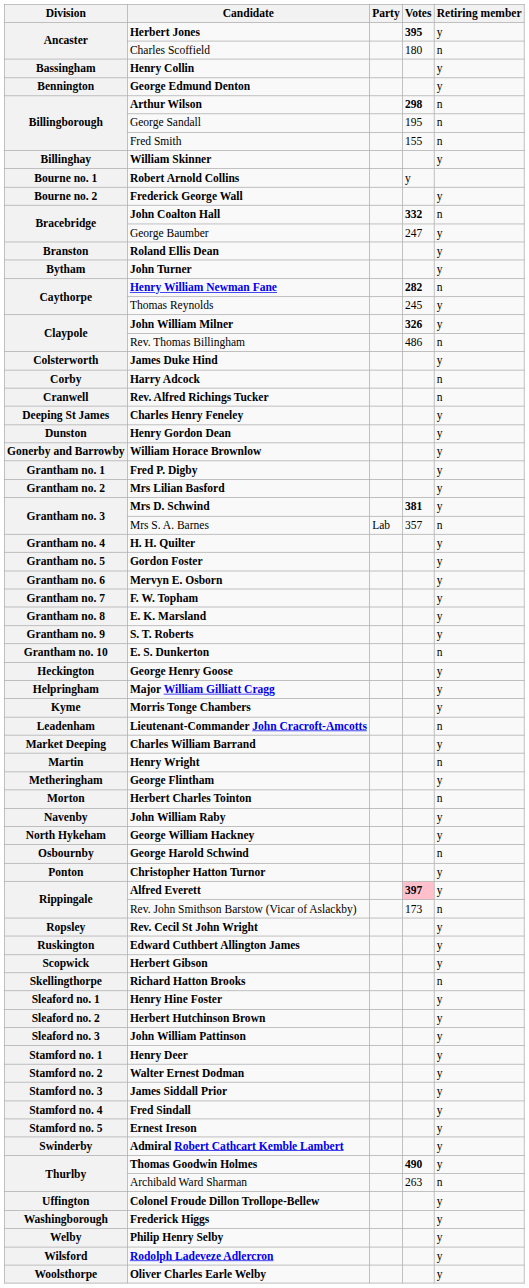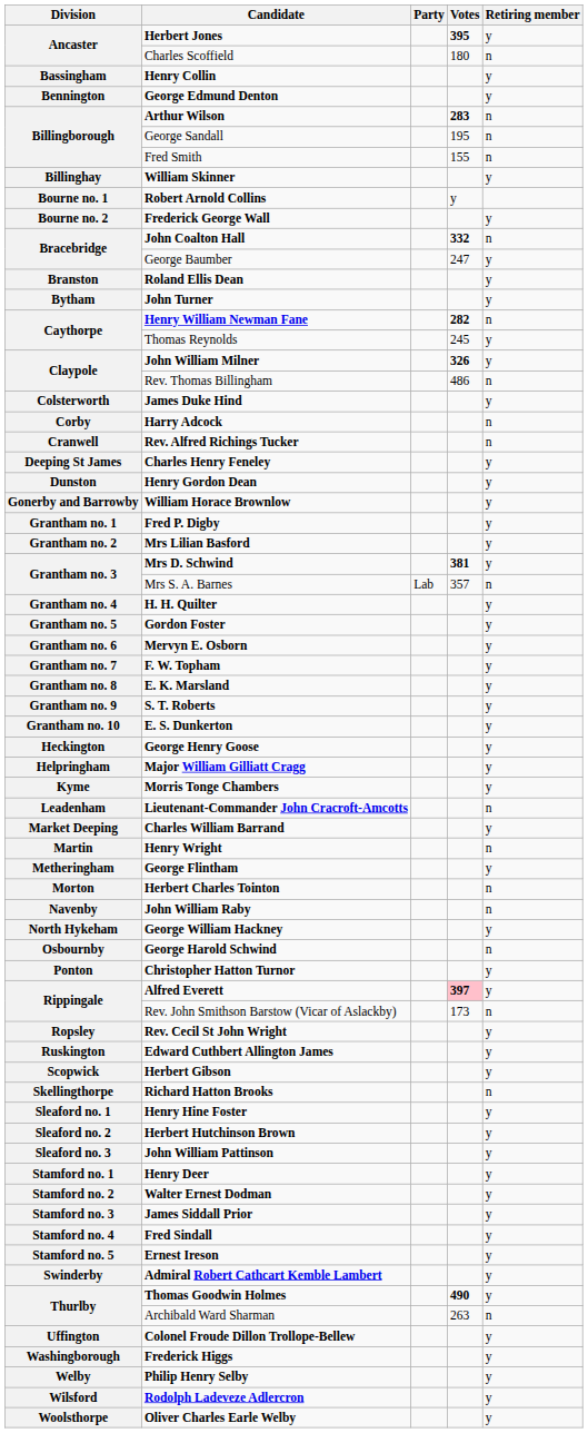 <table class="wikitable">
 <tr>
 <th>Division</th>
 <th>Candidate</th>
 <th>Party</th>
 <th>Votes</th>
 <th>Retiring member</th>
 </tr>
 <tr>
 <th rowspan="2">Ancaster</th>
 <td><strong>Herbert Jones</strong></td>
 <td></td>
 <td><strong>395</strong></td>
 <td>y</td>
 </tr>
 <tr>
 <td>Charles Scoffield</td>
 <td></td>
 <td>180</td>
 <td>n</td>
 </tr>
 <tr>
 <th>Bassingham</th>
 <td><strong>Henry Collin</strong></td>
 <td></td>
 <td></td>
 <td>y</td>
 </tr>
 <tr>
 <th>Bennington</th>
 <td><strong>George Edmund Denton</strong></td>
 <td></td>
 <td></td>
 <td>y</td>
 </tr>
 <tr>
 <th rowspan="3">Billingborough</th>
 <td><strong>Arthur Wilson</strong></td>
 <td></td>
-<td><strong>298</strong></td>
+<td><strong>283</strong></td>
 <td>n</td>
 </tr>
 <tr>
 <td>George Sandall</td>
 <td></td>
 <td>195</td>
 <td>n</td>
 </tr>
 <tr>
 <td>Fred Smith</td>
 <td></td>
 <td>155</td>
 <td>n</td>
 </tr>
 <tr>
 <th>Billinghay</th>
 <td><strong>William Skinner</strong></td>
 <td></td>
 <td></td>
 <td>y</td>
 </tr>
 <tr>
 <th>Bourne no. 1</th>
 <td><strong>Robert Arnold Collins</strong></td>
 <td></td>
 <td>y</td>
 </tr>
 <tr>
 <th>Bourne no. 2</th>
 <td><strong>Frederick George Wall</strong></td>
 <td></td>
 <td></td>
 <td>y</td>
 </tr>
 <tr>
 <th rowspan="2">Bracebridge</th>
 <td><strong>John Coalton Hall</strong></td>
 <td></td>
 <td><strong>332</strong></td>
 <td>n</td>
 </tr>
 <tr>
 <td>George Baumber</td>
 <td></td>
 <td>247</td>
 <td>y</td>
 </tr>
 <tr>
 <th>Branston</th>
 <td><strong>Roland Ellis Dean</strong></td>
 <td></td>
 <td></td>
 <td>y</td>
 </tr>
 <tr>
 <th>Bytham</th>
 <td><strong>John Turner</strong></td>
 <td></td>
 <td></td>
 <td>y</td>
 </tr>
 <tr>
 <th rowspan="2">Caythorpe</th>
 <td><strong><a href='#'>Henry William Newman Fane</a></strong></td>
 <td></td>
 <td><strong>282</strong></td>
 <td>n</td>
 </tr>
 <tr>
 <td>Thomas Reynolds</td>
 <td></td>
 <td>245</td>
 <td>y</td>
 </tr>
 <tr>
 <th rowspan="2">Claypole</th>
 <td><strong>John William Milner</strong></td>
 <td></td>
 <td><strong>326</strong></td>
 <td>y</td>
 </tr>
 <tr>
 <td>Rev. Thomas Billingham</td>
 <td></td>
 <td>486</td>
 <td>n</td>
 </tr>
 <tr>
 <th>Colsterworth</th>
 <td><strong>James Duke Hind</strong></td>
 <td></td>
 <td></td>
 <td>y</td>
 </tr>
 <tr>
 <th>Corby</th>
 <td><strong>Harry Adcock</strong></td>
 <td></td>
 <td></td>
 <td>n</td>
 </tr>
 <tr>
 <th>Cranwell</th>
 <td><strong>Rev. Alfred Richings Tucker</strong></td>
 <td></td>
 <td></td>
 <td>n</td>
 </tr>
 <tr>
 <th>Deeping St James</th>
 <td><strong>Charles Henry Feneley</strong></td>
 <td></td>
 <td></td>
 <td>y</td>
 </tr>
 <tr>
 <th>Dunston</th>
 <td><strong>Henry Gordon Dean</strong></td>
 <td></td>
 <td></td>
 <td>y</td>
 </tr>
 <tr>
 <th>Gonerby and Barrowby</th>
 <td><strong>William Horace Brownlow</strong></td>
 <td></td>
 <td></td>
 <td>y</td>
 </tr>
 <tr>
 <th>Grantham no. 1</th>
 <td><strong>Fred P. Digby</strong></td>
 <td></td>
 <td></td>
 <td>y</td>
 </tr>
 <tr>
 <th>Grantham no. 2</th>
 <td><strong>Mrs Lilian Basford</strong></td>
 <td></td>
 <td></td>
 <td>y</td>
 </tr>
 <tr>
 <th rowspan="2">Grantham no. 3</th>
 <td><strong>Mrs D. Schwind</strong></td>
 <td></td>
 <td><strong>381</strong></td>
 <td>y</td>
 </tr>
 <tr>
 <td>Mrs S. A. Barnes</td>
 <td>Lab</td>
 <td>357</td>
 <td>n</td>
 </tr>
 <tr>
 <th>Grantham no. 4</th>
 <td><strong>H. H. Quilter</strong></td>
 <td></td>
 <td></td>
 <td>y</td>
 </tr>
 <tr>
 <th>Grantham no. 5</th>
 <td><strong>Gordon Foster</strong></td>
 <td></td>
 <td></td>
 <td>y</td>
 </tr>
 <tr>
 <th>Grantham no. 6</th>
 <td><strong>Mervyn E. Osborn</strong></td>
 <td></td>
 <td></td>
 <td>y</td>
 </tr>
 <tr>
 <th>Grantham no. 7</th>
 <td><strong>F. W. Topham</strong></td>
 <td></td>
 <td></td>
 <td>y</td>
 </tr>
 <tr>
 <th>Grantham no. 8</th>
 <td><strong>E. K. Marsland</strong></td>
 <td></td>
 <td></td>
 <td>y</td>
 </tr>
 <tr>
 <th>Grantham no. 9</th>
 <td><strong>S. T. Roberts</strong></td>
 <td></td>
 <td></td>
 <td>y</td>
 </tr>
 <tr>
 <th>Grantham no. 10</th>
 <td><strong>E. S. Dunkerton</strong></td>
 <td></td>
 <td></td>
-<td>n</td>
+<td>y</td>
 </tr>
 <tr>
 <th>Heckington</th>
 <td><strong>George Henry Goose</strong></td>
 <td></td>
 <td></td>
 <td>y</td>
 </tr>
 <tr>
 <th>Helpringham</th>
 <td><strong>Major <a href='#'>William Gilliatt Cragg</a></strong></td>
 <td></td>
 <td></td>
 <td>y</td>
 </tr>
 <tr>
 <th>Kyme</th>
 <td><strong>Morris Tonge Chambers</strong></td>
 <td></td>
 <td></td>
 <td>y</td>
 </tr>
 <tr>
 <th>Leadenham</th>
 <td><strong>Lieutenant-Commander <a href='#'>John Cracroft-Amcotts</a></strong></td>
 <td></td>
 <td></td>
 <td>n</td>
 </tr>
 <tr>
 <th>Market Deeping</th>
 <td><strong>Charles William Barrand</strong></td>
 <td></td>
 <td></td>
 <td>y</td>
 </tr>
 <tr>
 <th>Martin</th>
 <td><strong>Henry Wright</strong></td>
 <td></td>
 <td></td>
 <td>n</td>
 </tr>
 <tr>
 <th>Metheringham</th>
 <td><strong>George Flintham</strong></td>
 <td></td>
 <td></td>
 <td>y</td>
 </tr>
 <tr>
 <th>Morton</th>
 <td><strong>Herbert Charles Tointon</strong></td>
 <td></td>
 <td></td>
 <td>n</td>
 </tr>
 <tr>
 <th>Navenby</th>
 <td><strong>John William Raby</strong></td>
 <td></td>
 <td></td>
-<td>y</td>
+<td>n</td>
 </tr>
 <tr>
 <th>North Hykeham</th>
 <td><strong>George William Hackney</strong></td>
 <td></td>
 <td></td>
 <td>y</td>
 </tr>
 <tr>
 <th>Osbournby</th>
 <td><strong>George Harold Schwind</strong></td>
 <td></td>
 <td></td>
 <td>n</td>
 </tr>
 <tr>
 <th>Ponton</th>
 <td><strong>Christopher Hatton Turnor</strong></td>
 <td></td>
 <td></td>
 <td>y</td>
 </tr>
 <tr>
 <th rowspan="2">Rippingale</th>
 <td><strong>Alfred Everett</strong></td>
 <td></td>
 <td style="background: pink;"><strong>397</strong></td>
 <td>y</td>
 </tr>
 <tr>
 <td>Rev. John Smithson Barstow (Vicar of Aslackby)</td>
 <td></td>
 <td>173</td>
 <td>n</td>
 </tr>
 <tr>
 <th>Ropsley</th>
 <td><strong>Rev. Cecil St John Wright</strong></td>
 <td></td>
 <td></td>
 <td>y</td>
 </tr>
 <tr>
 <th>Ruskington</th>
 <td><strong>Edward Cuthbert Allington James</strong></td>
 <td></td>
 <td></td>
 <td>y</td>
 </tr>
 <tr>
 <th>Scopwick</th>
 <td><strong>Herbert Gibson</strong></td>
 <td></td>
 <td></td>
 <td>y</td>
 </tr>
 <tr>
 <th>Skellingthorpe</th>
 <td><strong>Richard Hatton Brooks</strong></td>
 <td></td>
 <td></td>
 <td>n</td>
 </tr>
 <tr>
 <th>Sleaford no. 1</th>
 <td><strong>Henry Hine Foster</strong></td>
 <td></td>
 <td></td>
 <td>y</td>
 </tr>
 <tr>
 <th>Sleaford no. 2</th>
 <td><strong>Herbert Hutchinson Brown</strong></td>
 <td></td>
 <td></td>
 <td>y</td>
 </tr>
 <tr>
 <th>Sleaford no. 3</th>
 <td><strong>John William Pattinson</strong></td>
 <td></td>
 <td></td>
 <td>y</td>
 </tr>
 <tr>
 <th>Stamford no. 1</th>
 <td><strong>Henry Deer</strong></td>
 <td></td>
 <td></td>
 <td>y</td>
 </tr>
 <tr>
 <th>Stamford no. 2</th>
 <td><strong>Walter Ernest Dodman</strong></td>
 <td></td>
 <td></td>
 <td>y</td>
 </tr>
 <tr>
 <th>Stamford no. 3</th>
 <td><strong>James Siddall Prior</strong></td>
 <td></td>
 <td></td>
 <td>y</td>
 </tr>
 <tr>
 <th>Stamford no. 4</th>
 <td><strong>Fred Sindall</strong></td>
 <td></td>
 <td></td>
 <td>y</td>
 </tr>
 <tr>
 <th>Stamford no. 5</th>
 <td><strong>Ernest Ireson</strong></td>
 <td></td>
 <td></td>
 <td>y</td>
 </tr>
 <tr>
 <th>Swinderby</th>
 <td><strong>Admiral <a href='#'>Robert Cathcart Kemble Lambert</a></strong></td>
 <td></td>
 <td></td>
 <td>y</td>
 </tr>
 <tr>
 <th rowspan="2">Thurlby</th>
 <td><strong>Thomas Goodwin Holmes</strong></td>
 <td></td>
 <td><strong>490</strong></td>
 <td>y</td>
 </tr>
 <tr>
 <td>Archibald Ward Sharman</td>
 <td></td>
 <td>263</td>
 <td>n</td>
 </tr>
 <tr>
 <th>Uffington</th>
 <td><strong>Colonel Froude Dillon Trollope-Bellew</strong></td>
 <td></td>
 <td></td>
 <td>y</td>
 </tr>
 <tr>
 <th>Washingborough</th>
 <td><strong>Frederick Higgs</strong></td>
 <td></td>
 <td></td>
 <td>y</td>
 </tr>
 <tr>
 <th>Welby</th>
 <td><strong>Philip Henry Selby</strong></td>
 <td></td>
 <td></td>
 <td>y</td>
 </tr>
 <tr>
 <th>Wilsford</th>
 <td><strong><a href='#'>Rodolph Ladeveze Adlercron</a></strong></td>
 <td></td>
 <td></td>
 <td>y</td>
 </tr>
 <tr>
 <th>Woolsthorpe</th>
 <td><strong>Oliver Charles Earle Welby</strong></td>
 <td></td>
 <td></td>
 <td>y</td>
 </tr>
 </table>
